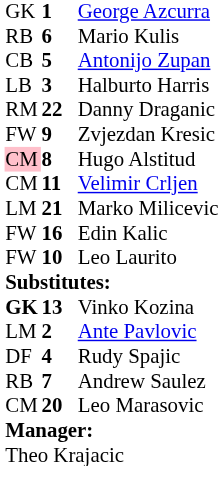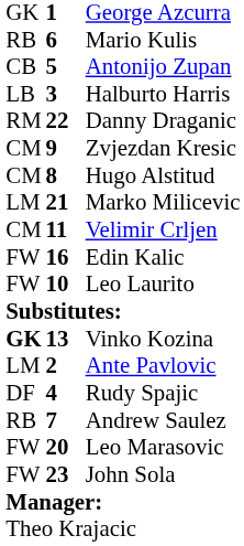 <table cellspacing="0" cellpadding="0" style="font-size:90%; margin:auto;">
 <tr>
 <th width=25></th>
 <th width=25></th>
 </tr>
 <tr>
 <td>GK</td>
 <td><strong>1</strong></td>
 <td> <a href='#'>George Azcurra</a></td>
 <td></td>
 <td></td>
 </tr>
 <tr>
 <td>RB</td>
 <td><strong>6</strong></td>
 <td>Mario Kulis</td>
 </tr>
 <tr>
 <td>CB</td>
 <td><strong>5</strong></td>
 <td> <a href='#'>Antonijo Zupan</a></td>
 <td></td>
 <td></td>
 </tr>
 <tr>
 <td>LB</td>
 <td><strong>3</strong></td>
 <td> Halburto Harris</td>
 </tr>
 <tr>
 <td>RM</td>
 <td><strong>22</strong></td>
 <td>Danny Draganic</td>
 <td></td>
 <td></td>
 </tr>
 <tr>
-<td>FW</td>
+<td>CM</td>
 <td><strong>9</strong></td>
 <td>Zvjezdan Kresic</td>
 <td></td>
 <td></td>
 </tr>
 <tr>
-<td style="background: pink;">CM</td>
+<td>CM</td>
 <td><strong>8</strong></td>
 <td> Hugo Alstitud</td>
+<td></td>
+<td></td>
+</tr>
+<tr>
+<td>LM</td>
+<td><strong>21</strong></td>
+<td>Marko Milicevic</td>
 <td></td>
 <td></td>
 </tr>
 <tr>
 <td>CM</td>
 <td><strong>11</strong></td>
 <td> <a href='#'>Velimir Crljen</a></td>
-<td></td>
-<td></td>
-</tr>
-<tr>
-<td>LM</td>
-<td><strong>21</strong></td>
-<td>Marko Milicevic</td>
 <td></td>
 <td></td>
 </tr>
 <tr>
 <td>FW</td>
 <td><strong>16</strong></td>
 <td>Edin Kalic</td>
 <td></td>
 <td></td>
 </tr>
 <tr>
 <td>FW</td>
 <td><strong>10</strong></td>
 <td>Leo Laurito</td>
 <td></td>
 <td></td>
 </tr>
 <tr>
 <td colspan=3><strong>Substitutes:</strong></td>
 </tr>
 <tr>
 <td><strong>GK</strong></td>
 <td><strong>13</strong></td>
 <td>Vinko Kozina</td>
 <td></td>
 <td></td>
 </tr>
 <tr>
 <td>LM</td>
 <td><strong>2</strong></td>
 <td> <a href='#'>Ante Pavlovic</a></td>
 <td></td>
 <td></td>
 </tr>
 <tr>
 <td>DF</td>
 <td><strong>4</strong></td>
 <td>Rudy Spajic</td>
 <td></td>
 <td></td>
 </tr>
 <tr>
 <td>RB</td>
 <td><strong>7</strong></td>
 <td>Andrew Saulez</td>
 <td></td>
 <td></td>
 </tr>
 <tr>
-<td>CM</td>
+<td>FW</td>
 <td><strong>20</strong></td>
 <td>Leo Marasovic</td>
+<td></td>
+<td></td>
+</tr>
+<tr>
+<td>FW</td>
+<td><strong>23</strong></td>
+<td>John Sola</td>
 <td></td>
 <td></td>
 </tr>
 <tr>
 <td colspan=3><strong>Manager:</strong></td>
 </tr>
 <tr>
 <td colspan=4> Theo Krajacic</td>
 </tr>
 </table>
